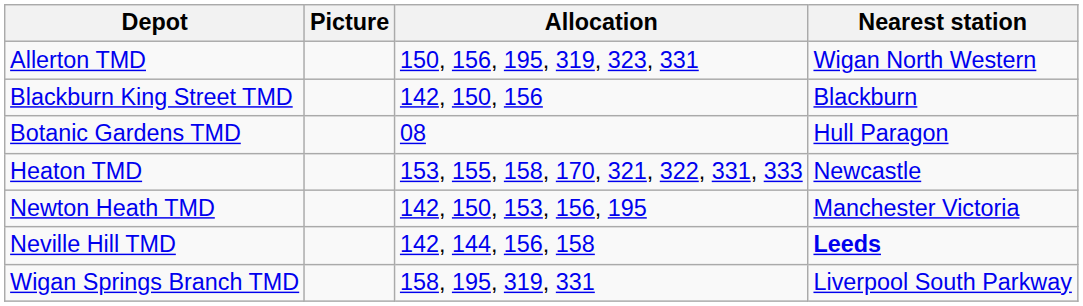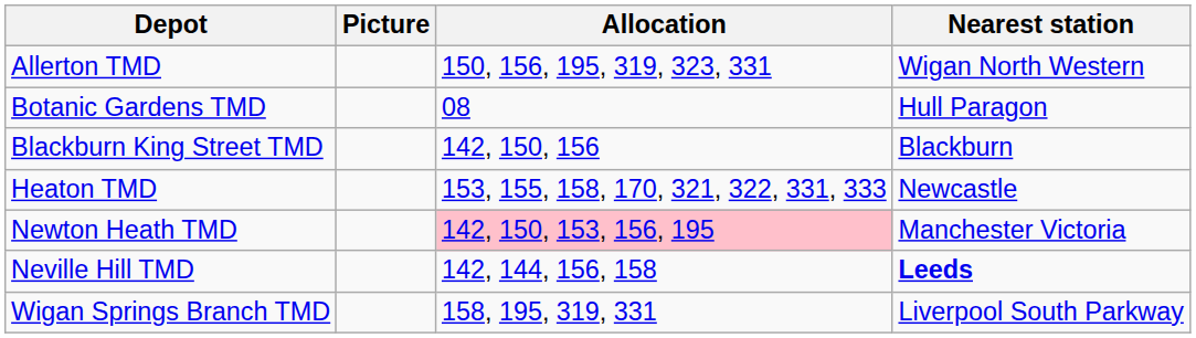 <table class="wikitable" border="1">
 <tr>
 <th>Depot</th>
 <th>Picture</th>
 <th>Allocation</th>
 <th>Nearest station</th>
 </tr>
 <tr>
 <td><a href='#'>Allerton TMD</a></td>
 <td></td>
 <td><a href='#'>150</a>, <a href='#'>156</a>, <a href='#'>195</a>, <a href='#'>319</a>, <a href='#'>323</a>, <a href='#'>331</a></td>
 <td><a href='#'>Wigan North Western</a></td>
 </tr>
 <tr>
+<td><a href='#'>Botanic Gardens TMD</a></td>
+<td></td>
+<td><a href='#'>08</a></td>
+<td><a href='#'>Hull Paragon</a></td>
+</tr>
+<tr>
 <td><a href='#'>Blackburn King Street TMD</a></td>
 <td></td>
 <td><a href='#'>142</a>, <a href='#'>150</a>, <a href='#'>156</a></td>
 <td><a href='#'>Blackburn</a></td>
-</tr>
-<tr>
-<td><a href='#'>Botanic Gardens TMD</a></td>
-<td></td>
-<td><a href='#'>08</a></td>
-<td><a href='#'>Hull Paragon</a></td>
 </tr>
 <tr>
 <td><a href='#'>Heaton TMD</a></td>
 <td></td>
 <td><a href='#'>153</a>, <a href='#'>155</a>, <a href='#'>158</a>, <a href='#'>170</a>, <a href='#'>321</a>, <a href='#'>322</a>, <a href='#'>331</a>, <a href='#'>333</a></td>
 <td><a href='#'>Newcastle</a></td>
 </tr>
 <tr>
 <td><a href='#'>Newton Heath TMD</a></td>
 <td></td>
-<td><a href='#'>142</a>, <a href='#'>150</a>, <a href='#'>153</a>, <a href='#'>156</a>, <a href='#'>195</a></td>
+<td style="background: pink;"><a href='#'>142</a>, <a href='#'>150</a>, <a href='#'>153</a>, <a href='#'>156</a>, <a href='#'>195</a></td>
 <td><a href='#'>Manchester Victoria</a></td>
 </tr>
 <tr>
 <td><a href='#'>Neville Hill TMD</a></td>
 <td></td>
 <td><a href='#'>142</a>, <a href='#'>144</a>, <a href='#'>156</a>, <a href='#'>158</a></td>
 <td><strong><a href='#'>Leeds</a></strong></td>
 </tr>
 <tr>
 <td><a href='#'>Wigan Springs Branch TMD</a></td>
 <td></td>
 <td><a href='#'>158</a>, <a href='#'>195</a>, <a href='#'>319</a>, <a href='#'>331</a></td>
 <td><a href='#'>Liverpool South Parkway</a></td>
 </tr>
 </table>
